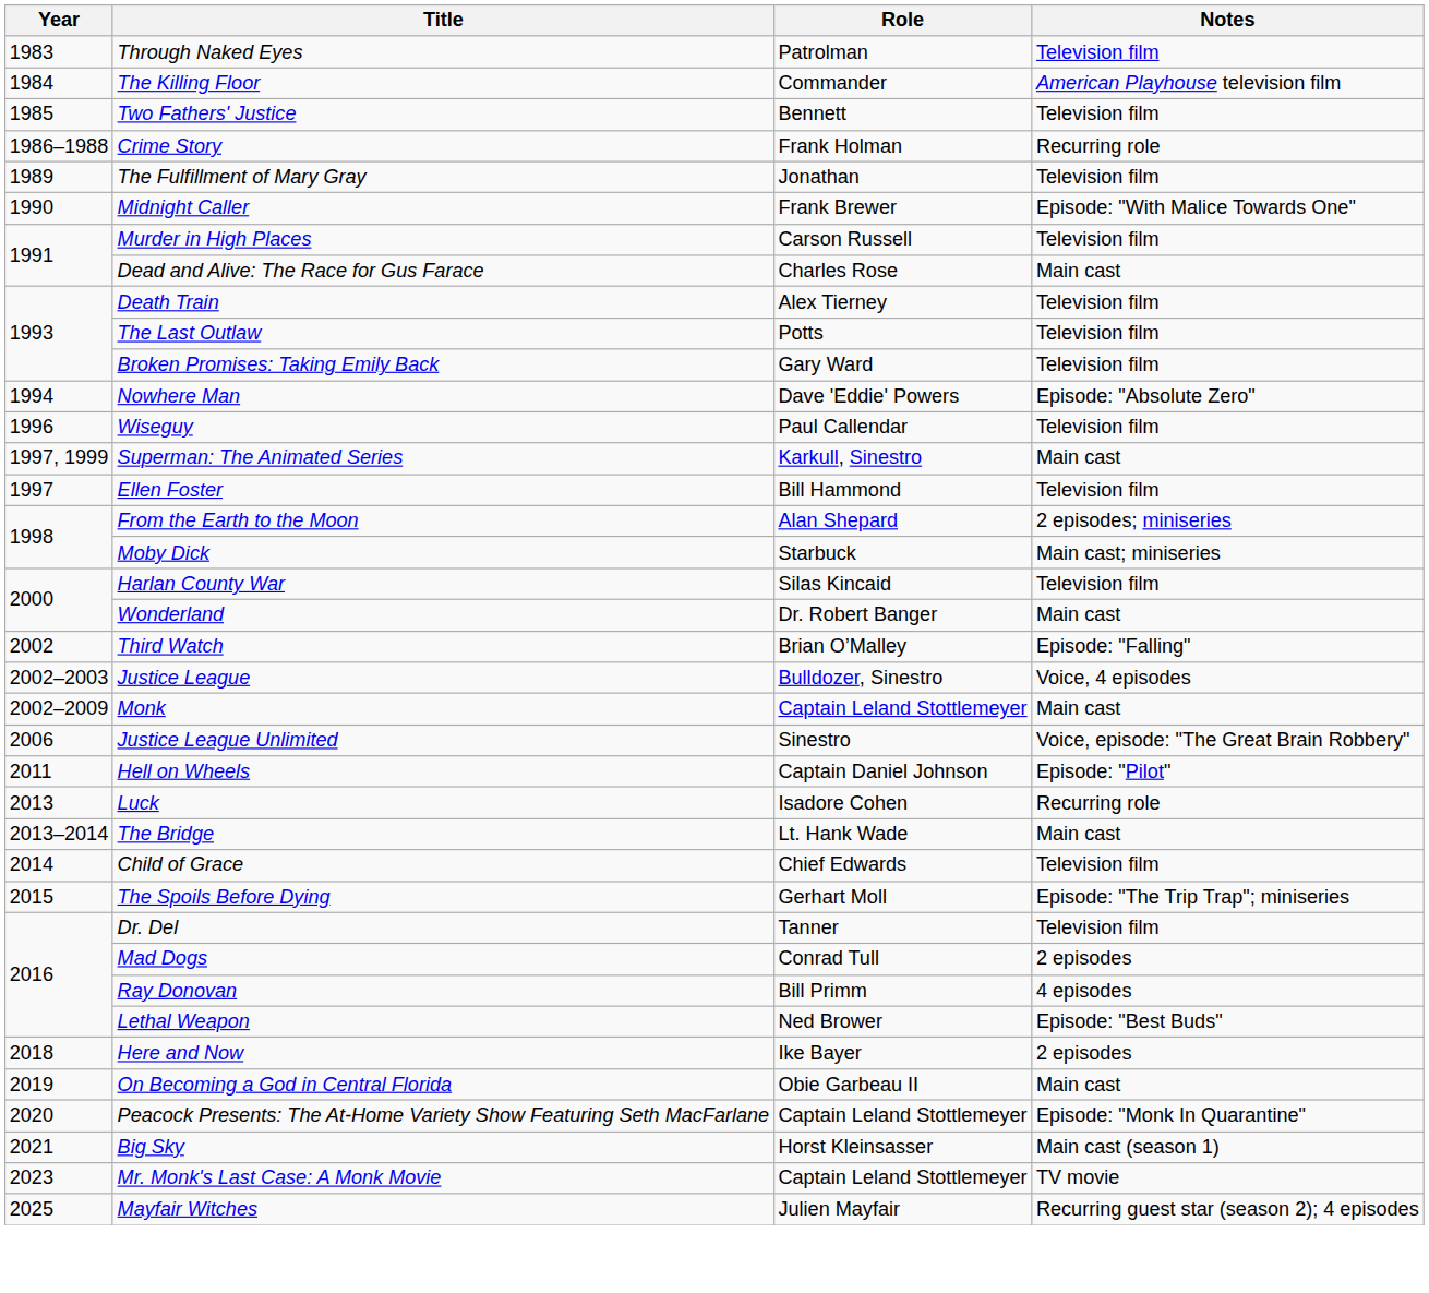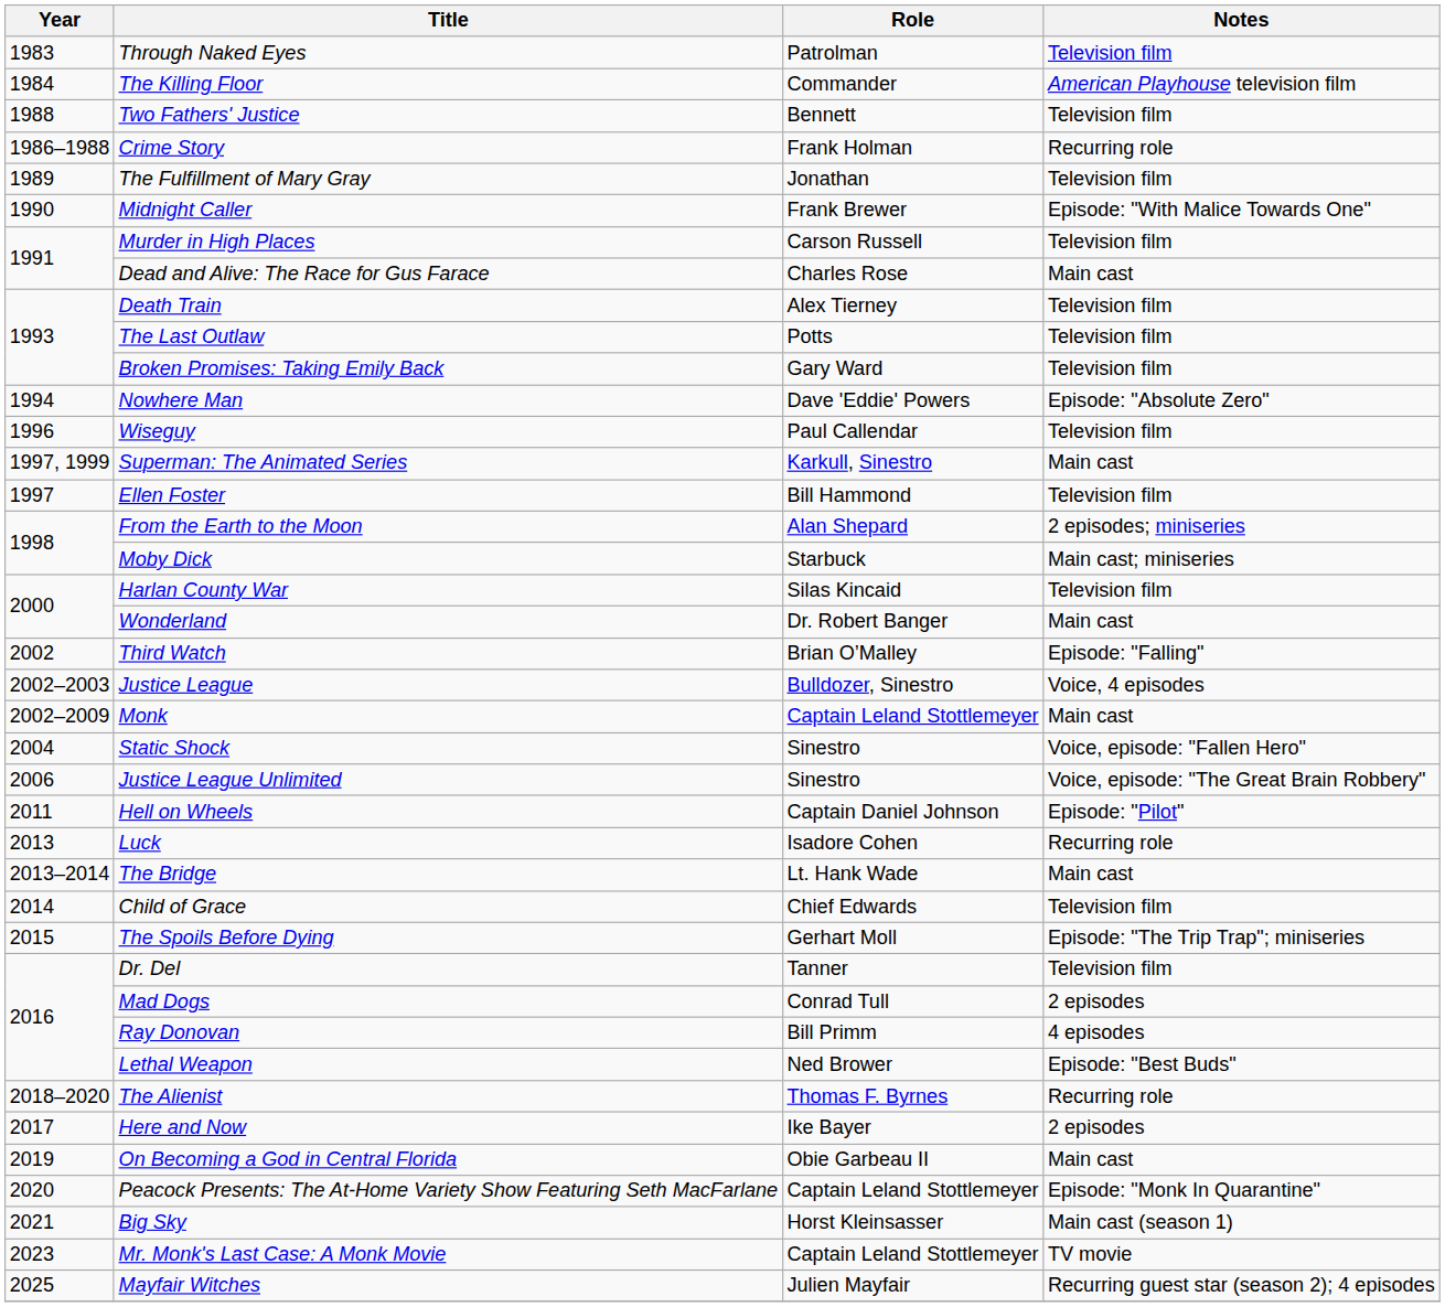 <table class="wikitable sortable">
 <tr>
 <th>Year</th>
 <th>Title</th>
 <th>Role</th>
 <th>Notes</th>
 </tr>
 <tr>
 <td>1983</td>
 <td><em>Through Naked Eyes</em></td>
 <td>Patrolman</td>
 <td><a href='#'>Television film</a></td>
 </tr>
 <tr>
 <td>1984</td>
 <td><em><a href='#'>The Killing Floor</a></em></td>
 <td>Commander</td>
 <td><em><a href='#'>American Playhouse</a></em> television film</td>
 </tr>
 <tr>
-<td>1985</td>
+<td>1988</td>
 <td><em><a href='#'>Two Fathers' Justice</a></em></td>
 <td>Bennett</td>
 <td>Television film</td>
 </tr>
 <tr>
 <td>1986–1988</td>
 <td><em><a href='#'>Crime Story</a></em></td>
 <td>Frank Holman</td>
 <td>Recurring role</td>
 </tr>
 <tr>
 <td>1989</td>
 <td><em>The Fulfillment of Mary Gray</em></td>
 <td>Jonathan</td>
 <td>Television film</td>
 </tr>
 <tr>
 <td>1990</td>
 <td><em><a href='#'>Midnight Caller</a></em></td>
 <td>Frank Brewer</td>
 <td>Episode: "With Malice Towards One"</td>
 </tr>
 <tr>
 <td rowspan=2>1991</td>
 <td><em><a href='#'>Murder in High Places</a></em></td>
 <td>Carson Russell</td>
 <td>Television film</td>
 </tr>
 <tr>
 <td><em>Dead and Alive: The Race for Gus Farace</em></td>
 <td>Charles Rose</td>
 <td>Main cast</td>
 </tr>
 <tr>
 <td rowspan=3>1993</td>
 <td><em><a href='#'>Death Train</a></em></td>
 <td>Alex Tierney</td>
 <td>Television film</td>
 </tr>
 <tr>
 <td><em><a href='#'>The Last Outlaw</a></em></td>
 <td>Potts</td>
 <td>Television film</td>
 </tr>
 <tr>
 <td><em><a href='#'>Broken Promises: Taking Emily Back</a></em></td>
 <td>Gary Ward</td>
 <td>Television film</td>
 </tr>
 <tr>
 <td>1994</td>
 <td><em><a href='#'>Nowhere Man</a></em></td>
 <td>Dave 'Eddie' Powers</td>
 <td>Episode: "Absolute Zero"</td>
 </tr>
 <tr>
 <td>1996</td>
 <td><em><a href='#'>Wiseguy</a></em></td>
 <td>Paul Callendar</td>
 <td>Television film</td>
 </tr>
 <tr>
 <td>1997, 1999</td>
 <td><em><a href='#'>Superman: The Animated Series</a></em></td>
 <td><a href='#'>Karkull</a>, <a href='#'>Sinestro</a></td>
 <td>Main cast</td>
 </tr>
 <tr>
 <td>1997</td>
 <td><em><a href='#'>Ellen Foster</a></em></td>
 <td>Bill Hammond</td>
 <td>Television film</td>
 </tr>
 <tr>
 <td rowspan=2>1998</td>
 <td><em><a href='#'>From the Earth to the Moon</a></em></td>
 <td><a href='#'>Alan Shepard</a></td>
 <td>2 episodes; <a href='#'>miniseries</a></td>
 </tr>
 <tr>
 <td><em><a href='#'>Moby Dick</a></em></td>
 <td>Starbuck</td>
 <td>Main cast; miniseries</td>
 </tr>
 <tr>
 <td rowspan=2>2000</td>
 <td><em><a href='#'>Harlan County War</a></em></td>
 <td>Silas Kincaid</td>
 <td>Television film</td>
 </tr>
 <tr>
 <td><em><a href='#'>Wonderland</a></em></td>
 <td>Dr. Robert Banger</td>
 <td>Main cast</td>
 </tr>
 <tr>
 <td>2002</td>
 <td><em><a href='#'>Third Watch</a></em></td>
 <td>Brian O’Malley</td>
 <td>Episode: "Falling"</td>
 </tr>
 <tr>
 <td>2002–2003</td>
 <td><em><a href='#'>Justice League</a></em></td>
 <td><a href='#'>Bulldozer</a>, Sinestro</td>
 <td>Voice, 4 episodes</td>
 </tr>
 <tr>
 <td>2002–2009</td>
 <td><em><a href='#'>Monk</a></em></td>
 <td><a href='#'>Captain Leland Stottlemeyer</a></td>
 <td>Main cast</td>
 </tr>
 <tr>
+<td>2004</td>
+<td><em><a href='#'>Static Shock</a></em></td>
+<td>Sinestro</td>
+<td>Voice, episode: "Fallen Hero"</td>
+</tr>
+<tr>
 <td>2006</td>
 <td><em><a href='#'>Justice League Unlimited</a></em></td>
 <td>Sinestro</td>
 <td>Voice, episode: "The Great Brain Robbery"</td>
 </tr>
 <tr>
 <td>2011</td>
 <td><em><a href='#'>Hell on Wheels</a></em></td>
 <td>Captain Daniel Johnson</td>
 <td>Episode: "<a href='#'>Pilot</a>"</td>
 </tr>
 <tr>
 <td>2013</td>
 <td><em><a href='#'>Luck</a></em></td>
 <td>Isadore Cohen</td>
 <td>Recurring role</td>
 </tr>
 <tr>
 <td>2013–2014</td>
 <td><em><a href='#'>The Bridge</a></em></td>
 <td>Lt. Hank Wade</td>
 <td>Main cast</td>
 </tr>
 <tr>
 <td>2014</td>
 <td><em>Child of Grace</em></td>
 <td>Chief Edwards</td>
 <td>Television film</td>
 </tr>
 <tr>
 <td>2015</td>
 <td><em><a href='#'>The Spoils Before Dying</a></em></td>
 <td>Gerhart Moll</td>
 <td>Episode: "The Trip Trap"; miniseries</td>
 </tr>
 <tr>
 <td rowspan=4>2016</td>
 <td><em>Dr. Del</em></td>
 <td>Tanner</td>
 <td>Television film</td>
 </tr>
 <tr>
 <td><em><a href='#'>Mad Dogs</a></em></td>
 <td>Conrad Tull</td>
 <td>2 episodes</td>
 </tr>
 <tr>
 <td><em><a href='#'>Ray Donovan</a></em></td>
 <td>Bill Primm</td>
 <td>4 episodes</td>
 </tr>
 <tr>
 <td><em><a href='#'>Lethal Weapon</a></em></td>
 <td>Ned Brower</td>
 <td>Episode: "Best Buds"</td>
 </tr>
 <tr>
-<td>2018</td>
+<td>2018–2020</td>
+<td><em><a href='#'>The Alienist</a></em></td>
+<td><a href='#'>Thomas F. Byrnes</a></td>
+<td>Recurring role</td>
+</tr>
+<tr>
+<td>2017</td>
 <td><em><a href='#'>Here and Now</a></em></td>
 <td>Ike Bayer</td>
 <td>2 episodes</td>
 </tr>
 <tr>
 <td>2019</td>
 <td><em><a href='#'>On Becoming a God in Central Florida</a></em></td>
 <td>Obie Garbeau II</td>
 <td>Main cast</td>
 </tr>
 <tr>
 <td>2020</td>
 <td><em>Peacock Presents: The At-Home Variety Show Featuring Seth MacFarlane</em></td>
 <td>Captain Leland Stottlemeyer</td>
 <td>Episode: "Monk In Quarantine"</td>
 </tr>
 <tr>
 <td>2021</td>
 <td><em><a href='#'>Big Sky</a></em></td>
 <td>Horst Kleinsasser</td>
 <td>Main cast (season 1)</td>
 </tr>
 <tr>
 <td>2023</td>
 <td><em><a href='#'>Mr. Monk's Last Case: A Monk Movie</a></em></td>
 <td>Captain Leland Stottlemeyer</td>
 <td>TV movie</td>
 </tr>
 <tr>
 <td>2025</td>
 <td><em><a href='#'>Mayfair Witches</a></em></td>
 <td>Julien Mayfair</td>
 <td>Recurring guest star (season 2); 4 episodes</td>
 </tr>
 <tr>
 </tr>
 </table>
